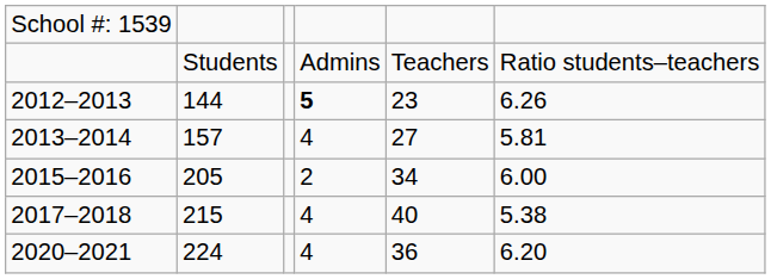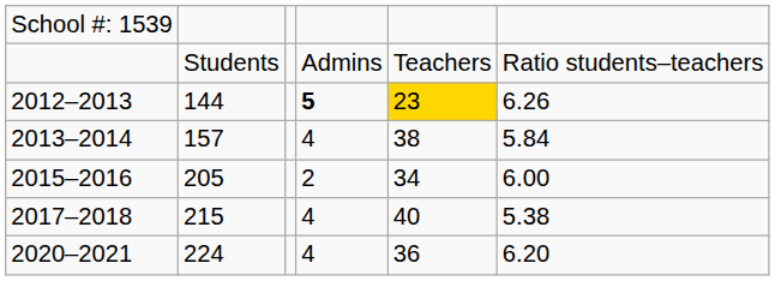 <table class="wikitable">
 <tr>
 <td>School #: 1539</td>
 <td></td>
 <td></td>
 <td></td>
 <td></td>
 <td></td>
 </tr>
 <tr>
 <td></td>
 <td>Students</td>
 <td></td>
 <td>Admins</td>
 <td>Teachers</td>
 <td>Ratio students–teachers</td>
 </tr>
 <tr>
 <td>2012–2013</td>
 <td>144</td>
 <td></td>
 <td><strong>5</strong></td>
-<td>23</td>
+<td style="background: gold;">23</td>
 <td>6.26</td>
 </tr>
 <tr>
 <td>2013–2014</td>
 <td>157</td>
 <td></td>
 <td>4</td>
-<td>27</td>
-<td>5.81</td>
+<td>38</td>
+<td>5.84</td>
 </tr>
 <tr>
 <td>2015–2016</td>
 <td>205</td>
 <td></td>
 <td>2</td>
 <td>34</td>
 <td>6.00</td>
 </tr>
 <tr>
 <td>2017–2018</td>
 <td>215</td>
 <td></td>
 <td>4</td>
 <td>40</td>
 <td>5.38</td>
 </tr>
 <tr>
 <td>2020–2021</td>
 <td>224</td>
 <td></td>
 <td>4</td>
 <td>36</td>
 <td>6.20</td>
 </tr>
 </table>
